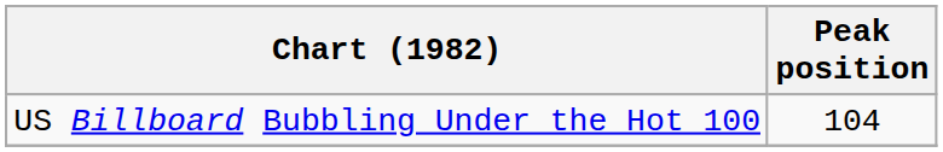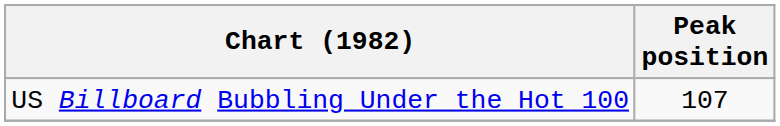 <table class="wikitable">
 <tr>
 <th>Chart (1982)</th>
 <th>Peak<br>position</th>
 </tr>
 <tr>
 <td>US <em><a href='#'>Billboard</a></em> <a href='#'>Bubbling Under the Hot 100</a></td>
-<td style="text-align:center;">104</td>
+<td style="text-align:center;">107</td>
 </tr>
 <tr>
 </tr>
 </table>
